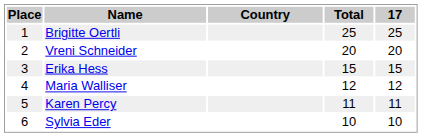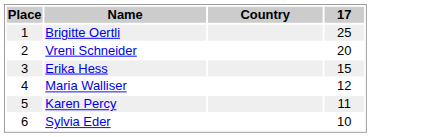 <table border="0" style="border: 1px solid #999; background-color:#FFFFFF; text-align:center; font-size:86%; line-height:15px;">
 <tr align="center" bgcolor="#CCCCCC">
 <th width=35>Place</th>
 <th width=170>Name</th>
 <th width=120>Country</th>
-<th width=50>Total</th>
 <th width=40>17</th>
 </tr>
 <tr bgcolor="#EFEFEF">
 <td>1</td>
 <td align="left"><a href='#'>Brigitte Oertli</a></td>
 <td align="left"></td>
 <td>25</td>
-<td>25</td>
 </tr>
 <tr>
 <td>2</td>
 <td align="left"><a href='#'>Vreni Schneider</a></td>
 <td align="left"></td>
-<td>20</td>
 <td>20</td>
 </tr>
 <tr bgcolor="#EFEFEF">
 <td>3</td>
 <td align="left"><a href='#'>Erika Hess</a></td>
 <td align="left"></td>
 <td>15</td>
-<td>15</td>
 </tr>
 <tr>
 <td>4</td>
 <td align="left"><a href='#'>Maria Walliser</a></td>
 <td align="left"></td>
-<td>12</td>
 <td>12</td>
 </tr>
 <tr bgcolor="#EFEFEF">
 <td>5</td>
 <td align="left"><a href='#'>Karen Percy</a></td>
 <td align="left"></td>
 <td>11</td>
-<td>11</td>
 </tr>
 <tr>
 <td>6</td>
 <td align="left"><a href='#'>Sylvia Eder</a></td>
 <td align="left"></td>
 <td>10</td>
-<td>10</td>
 </tr>
 </table>
